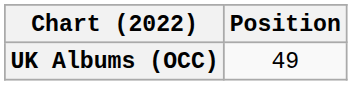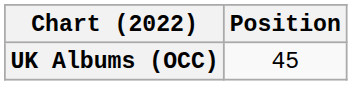 <table class="wikitable plainrowheaders" style="text-align:center">
 <tr>
 <th scope="col">Chart (2022)</th>
 <th scope="col">Position</th>
 </tr>
 <tr>
 <th scope="row">UK Albums (OCC)</th>
-<td>49</td>
+<td>45</td>
 </tr>
 </table>
